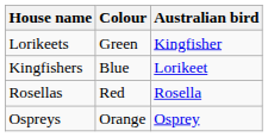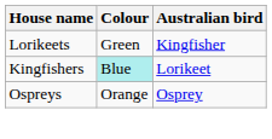 <table class="wikitable">
 <tr>
 <th>House name</th>
 <th>Colour</th>
 <th>Australian bird</th>
 </tr>
 <tr>
 <td>Lorikeets</td>
 <td> Green</td>
 <td><a href='#'>Kingfisher</a></td>
 </tr>
 <tr>
 <td>Kingfishers</td>
-<td> Blue</td>
+<td style="background: paleturquoise;"> Blue</td>
 <td><a href='#'>Lorikeet</a></td>
-</tr>
-<tr>
-<td>Rosellas</td>
-<td> Red</td>
-<td><a href='#'>Rosella</a></td>
 </tr>
 <tr>
 <td>Ospreys</td>
 <td> Orange</td>
 <td><a href='#'>Osprey</a></td>
 </tr>
 </table>
